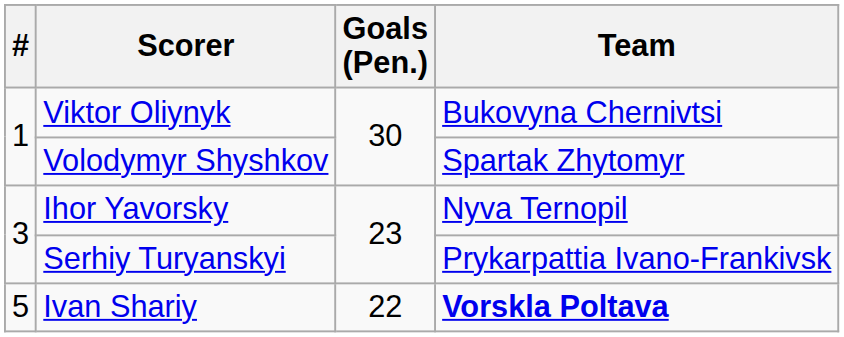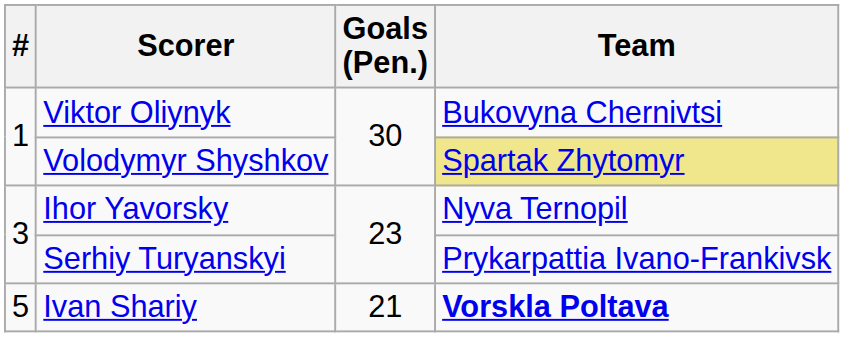 <table class="wikitable">
 <tr>
 <th>#</th>
 <th>Scorer</th>
 <th>Goals<br>(Pen.)</th>
 <th>Team</th>
 </tr>
 <tr>
 <td rowspan=2>1</td>
 <td><a href='#'>Viktor Oliynyk</a></td>
 <td align=center rowspan=2>30</td>
 <td><a href='#'>Bukovyna Chernivtsi</a></td>
 </tr>
 <tr>
 <td><a href='#'>Volodymyr Shyshkov</a></td>
-<td><a href='#'>Spartak Zhytomyr</a></td>
+<td style="background: khaki;"><a href='#'>Spartak Zhytomyr</a></td>
 </tr>
 <tr>
 <td rowspan=2>3</td>
 <td><a href='#'>Ihor Yavorsky</a></td>
 <td align=center rowspan=2>23</td>
 <td><a href='#'>Nyva Ternopil</a></td>
 </tr>
 <tr>
 <td><a href='#'>Serhiy Turyanskyi</a></td>
 <td><a href='#'>Prykarpattia Ivano-Frankivsk</a></td>
 </tr>
 <tr>
 <td>5</td>
 <td><a href='#'>Ivan Shariy</a></td>
-<td align=center>22</td>
+<td align=center>21</td>
 <td><strong><a href='#'>Vorskla Poltava</a></strong></td>
 </tr>
 </table>
